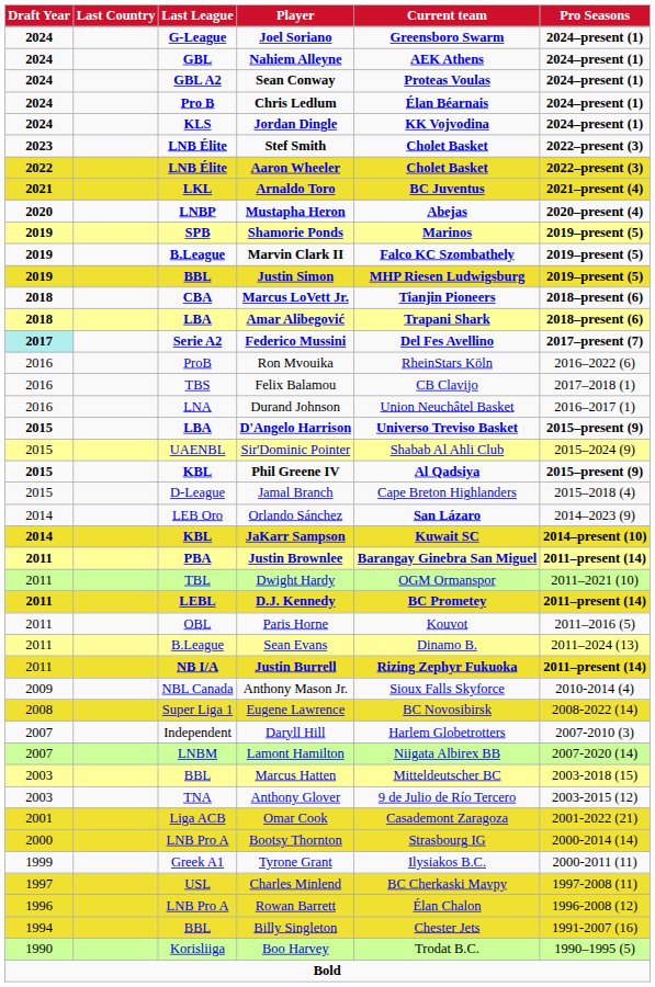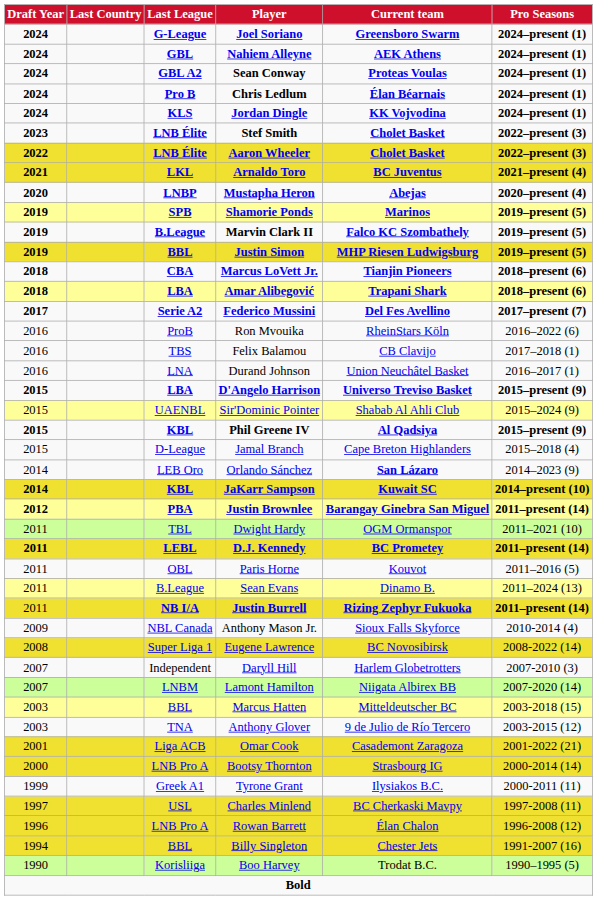 <table class="wikitable sortable" style="text-align:center">
 <tr>
 <th style="background:#CF102D; color: #ffffff">Draft Year</th>
 <th style="background:#CF102D; color: #ffffff">Last Country</th>
 <th style="background:#CF102D; color: #ffffff">Last League</th>
 <th style="background:#CF102D; color: #ffffff">Player</th>
 <th style="background:#CF102D; color: #ffffff">Current team</th>
 <th style="background:#CF102D; color: #ffffff">Pro Seasons</th>
 </tr>
 <tr>
 <td><strong>2024</strong></td>
 <td></td>
 <td><strong><a href='#'>G-League</a></strong></td>
 <td><strong><a href='#'>Joel Soriano</a></strong></td>
 <td><strong><a href='#'>Greensboro Swarm</a></strong></td>
 <td><strong>2024–present (1)</strong></td>
 </tr>
 <tr>
 <td><strong>2024</strong></td>
 <td></td>
 <td><strong><a href='#'>GBL</a></strong></td>
 <td><strong><a href='#'>Nahiem Alleyne</a></strong></td>
 <td><strong><a href='#'>AEK Athens</a></strong></td>
 <td><strong>2024–present (1)</strong></td>
 </tr>
 <tr>
 <td><strong>2024</strong></td>
 <td></td>
 <td><strong><a href='#'>GBL A2</a></strong></td>
 <td><strong>Sean Conway</strong></td>
 <td><strong><a href='#'>Proteas Voulas</a></strong></td>
 <td><strong>2024–present (1)</strong></td>
 </tr>
 <tr>
 <td><strong>2024</strong></td>
 <td></td>
 <td><strong><a href='#'>Pro B</a></strong></td>
 <td><strong>Chris Ledlum</strong></td>
 <td><strong><a href='#'>Élan Béarnais</a></strong></td>
 <td><strong>2024–present (1)</strong></td>
 </tr>
 <tr>
 <td><strong>2024</strong></td>
 <td></td>
 <td><strong><a href='#'>KLS</a></strong></td>
 <td><strong><a href='#'>Jordan Dingle</a></strong></td>
 <td><strong><a href='#'>KK Vojvodina</a></strong></td>
 <td><strong>2024–present (1)</strong></td>
 </tr>
 <tr>
 <td><strong>2023</strong></td>
 <td></td>
 <td><strong><a href='#'>LNB Élite</a></strong></td>
 <td><strong>Stef Smith</strong></td>
 <td><strong><a href='#'>Cholet Basket</a></strong></td>
 <td><strong>2022–present (3)</strong></td>
 </tr>
 <tr style="background:#F0E130">
 <td><strong>2022</strong></td>
 <td></td>
 <td><strong><a href='#'>LNB Élite</a></strong></td>
 <td><strong><a href='#'>Aaron Wheeler</a></strong></td>
 <td><strong><a href='#'>Cholet Basket</a></strong></td>
 <td><strong>2022–present (3)</strong></td>
 </tr>
 <tr style="background:#F0E130">
 <td><strong>2021</strong></td>
 <td></td>
 <td><strong><a href='#'>LKL</a></strong></td>
 <td><strong><a href='#'>Arnaldo Toro</a></strong></td>
 <td><strong><a href='#'>BC Juventus</a></strong></td>
 <td><strong>2021–present (4)</strong></td>
 </tr>
 <tr>
 <td><strong>2020</strong></td>
 <td></td>
 <td><strong><a href='#'>LNBP</a></strong></td>
 <td><strong><a href='#'>Mustapha Heron</a></strong></td>
 <td><strong><a href='#'>Abejas</a></strong></td>
 <td><strong>2020–present (4)</strong></td>
 </tr>
 <tr style="background:#FFFF99">
 <td><strong>2019</strong></td>
 <td></td>
 <td><strong><a href='#'>SPB</a></strong></td>
 <td><strong><a href='#'>Shamorie Ponds</a></strong></td>
 <td><strong><a href='#'>Marinos</a></strong></td>
 <td><strong>2019–present (5)</strong></td>
 </tr>
 <tr>
 <td><strong>2019</strong></td>
 <td></td>
 <td><strong><a href='#'>B.League</a></strong></td>
 <td><strong>Marvin Clark II</strong></td>
 <td><strong><a href='#'>Falco KC Szombathely</a></strong></td>
 <td><strong>2019–present (5)</strong></td>
 </tr>
 <tr style="background:#F0E130">
 <td><strong>2019</strong></td>
 <td></td>
 <td><strong><a href='#'>BBL</a></strong></td>
 <td><strong><a href='#'>Justin Simon</a></strong></td>
 <td><strong><a href='#'>MHP Riesen Ludwigsburg</a></strong></td>
 <td><strong>2019–present (5)</strong></td>
 </tr>
 <tr>
 <td><strong>2018</strong></td>
 <td></td>
 <td><strong><a href='#'>CBA</a></strong></td>
 <td><strong><a href='#'>Marcus LoVett Jr.</a></strong></td>
 <td><strong><a href='#'>Tianjin Pioneers</a></strong></td>
 <td><strong>2018–present (6)</strong></td>
 </tr>
 <tr style="background:#FFFF99">
 <td><strong>2018</strong></td>
 <td></td>
 <td><strong><a href='#'>LBA</a></strong></td>
 <td><strong><a href='#'>Amar Alibegović</a></strong></td>
 <td><strong><a href='#'>Trapani Shark</a></strong></td>
 <td><strong>2018–present (6)</strong></td>
 </tr>
 <tr>
-<td style="background: paleturquoise;"><strong>2017</strong></td>
+<td><strong>2017</strong></td>
 <td></td>
 <td><strong><a href='#'>Serie A2</a></strong></td>
 <td><strong><a href='#'>Federico Mussini</a></strong></td>
 <td><strong><a href='#'>Del Fes Avellino</a></strong></td>
 <td><strong>2017–present (7)</strong></td>
 </tr>
 <tr>
 <td>2016</td>
 <td></td>
 <td><a href='#'>ProB</a></td>
 <td>Ron Mvouika</td>
 <td><a href='#'>RheinStars Köln</a></td>
 <td>2016–2022 (6)</td>
 </tr>
 <tr>
 <td>2016</td>
 <td></td>
 <td><a href='#'>TBS</a></td>
 <td>Felix Balamou</td>
 <td><a href='#'>CB Clavijo</a></td>
 <td>2017–2018 (1)</td>
 </tr>
 <tr>
 <td>2016</td>
 <td></td>
 <td><a href='#'>LNA</a></td>
 <td>Durand Johnson</td>
 <td><a href='#'>Union Neuchâtel Basket</a></td>
 <td>2016–2017 (1)</td>
 </tr>
 <tr>
 <td><strong>2015</strong></td>
 <td></td>
 <td><strong><a href='#'>LBA</a></strong></td>
 <td><strong><a href='#'>D'Angelo Harrison</a></strong></td>
 <td><strong><a href='#'>Universo Treviso Basket</a></strong></td>
 <td><strong>2015–present (9)</strong></td>
 </tr>
 <tr style="background:#FFFF99">
 <td>2015</td>
 <td></td>
 <td><a href='#'>UAENBL</a></td>
 <td><a href='#'>Sir'Dominic Pointer</a></td>
 <td><a href='#'>Shabab Al Ahli Club</a></td>
 <td>2015–2024 (9)</td>
 </tr>
 <tr>
 <td><strong>2015</strong></td>
 <td></td>
 <td><strong><a href='#'>KBL</a></strong></td>
 <td><strong>Phil Greene IV</strong></td>
 <td><strong><a href='#'>Al Qadsiya</a></strong></td>
 <td><strong>2015–present (9)</strong></td>
 </tr>
 <tr>
 <td>2015</td>
 <td></td>
 <td><a href='#'>D-League</a></td>
 <td><a href='#'>Jamal Branch</a></td>
 <td><a href='#'>Cape Breton Highlanders</a></td>
 <td>2015–2018 (4)</td>
 </tr>
 <tr>
 <td>2014</td>
 <td></td>
 <td><a href='#'>LEB Oro</a></td>
 <td><a href='#'>Orlando Sánchez</a></td>
 <td><strong><a href='#'>San Lázaro</a></strong></td>
 <td>2014–2023 (9)</td>
 </tr>
 <tr style="background:#F0E130">
 <td><strong>2014</strong></td>
 <td></td>
 <td><strong><a href='#'>KBL</a></strong></td>
 <td><strong><a href='#'>JaKarr Sampson</a></strong></td>
 <td><strong><a href='#'>Kuwait SC</a></strong></td>
 <td><strong>2014–present (10)</strong></td>
 </tr>
 <tr style="background:#FFFF99">
-<td><strong>2011</strong></td>
+<td><strong>2012</strong></td>
 <td></td>
 <td><strong><a href='#'>PBA</a></strong></td>
 <td><strong><a href='#'>Justin Brownlee</a></strong></td>
 <td><strong><a href='#'>Barangay Ginebra San Miguel</a></strong></td>
 <td><strong>2011–present (14)</strong></td>
 </tr>
 <tr style="background:#CCFF99">
 <td>2011</td>
 <td></td>
 <td><a href='#'>TBL</a></td>
 <td><a href='#'>Dwight Hardy</a></td>
 <td><a href='#'>OGM Ormanspor</a></td>
 <td>2011–2021 (10)</td>
 </tr>
 <tr style="background:#F0E130">
 <td><strong>2011</strong></td>
 <td></td>
 <td><strong><a href='#'>LEBL</a></strong></td>
 <td><strong><a href='#'>D.J. Kennedy</a></strong></td>
 <td><strong><a href='#'>BC Prometey</a></strong></td>
 <td><strong>2011–present (14)</strong></td>
 </tr>
 <tr>
 <td>2011</td>
 <td></td>
 <td><a href='#'>OBL</a></td>
 <td><a href='#'>Paris Horne</a></td>
 <td><a href='#'>Kouvot</a></td>
 <td>2011–2016 (5)</td>
 </tr>
 <tr style="background:#FFFF99">
 <td>2011</td>
 <td></td>
 <td><a href='#'>B.League</a></td>
 <td><a href='#'>Sean Evans</a></td>
 <td><a href='#'>Dinamo B.</a></td>
 <td>2011–2024 (13)</td>
 </tr>
 <tr style="background:#F0E130">
 <td>2011</td>
 <td></td>
 <td><strong><a href='#'>NB I/A</a></strong></td>
 <td><strong><a href='#'>Justin Burrell</a></strong></td>
 <td><strong><a href='#'>Rizing Zephyr Fukuoka</a></strong></td>
 <td><strong>2011–present (14)</strong></td>
 </tr>
 <tr>
 <td>2009</td>
 <td></td>
 <td><a href='#'>NBL Canada</a></td>
 <td>Anthony Mason Jr.</td>
 <td><a href='#'>Sioux Falls Skyforce</a></td>
 <td>2010-2014 (4)</td>
 </tr>
 <tr style="background:#F0E130">
 <td>2008</td>
 <td></td>
 <td><a href='#'>Super Liga 1</a></td>
 <td><a href='#'>Eugene Lawrence</a></td>
 <td><a href='#'>BC Novosibirsk</a></td>
 <td>2008-2022 (14)</td>
 </tr>
 <tr>
 <td>2007</td>
 <td></td>
 <td>Independent</td>
 <td><a href='#'>Daryll Hill</a></td>
 <td><a href='#'>Harlem Globetrotters</a></td>
 <td>2007-2010 (3)</td>
 </tr>
 <tr style="background:#CCFF99">
 <td>2007</td>
 <td></td>
 <td><a href='#'>LNBM</a></td>
 <td><a href='#'>Lamont Hamilton</a></td>
 <td><a href='#'>Niigata Albirex BB</a></td>
 <td>2007-2020 (14)</td>
 </tr>
 <tr style="background:#FFFF99">
 <td>2003</td>
 <td></td>
 <td><a href='#'>BBL</a></td>
 <td><a href='#'>Marcus Hatten</a></td>
 <td><a href='#'>Mitteldeutscher BC</a></td>
 <td>2003-2018 (15)</td>
 </tr>
 <tr>
 <td>2003</td>
 <td></td>
 <td><a href='#'>TNA</a></td>
 <td><a href='#'>Anthony Glover</a></td>
 <td><a href='#'>9 de Julio de Río Tercero</a></td>
 <td>2003-2015 (12)</td>
 </tr>
 <tr style="background:#F0E130">
 <td>2001</td>
 <td></td>
 <td><a href='#'>Liga ACB</a></td>
 <td><a href='#'>Omar Cook</a></td>
 <td><a href='#'>Casademont Zaragoza</a></td>
 <td>2001-2022 (21)</td>
 </tr>
 <tr style="background:#F0E130">
 <td>2000</td>
 <td></td>
 <td><a href='#'>LNB Pro A</a></td>
 <td><a href='#'>Bootsy Thornton</a></td>
 <td><a href='#'>Strasbourg IG</a></td>
 <td>2000-2014 (14)</td>
 </tr>
 <tr>
 <td>1999</td>
 <td></td>
 <td><a href='#'>Greek A1</a></td>
 <td><a href='#'>Tyrone Grant</a></td>
 <td><a href='#'>Ilysiakos B.C.</a></td>
 <td>2000-2011 (11)</td>
 </tr>
 <tr style="background:#F0E130">
 <td>1997</td>
 <td></td>
 <td><a href='#'>USL</a></td>
 <td><a href='#'>Charles Minlend</a></td>
 <td><a href='#'>BC Cherkaski Mavpy</a></td>
 <td>1997-2008 (11)</td>
 </tr>
 <tr style="background:#F0E130">
 <td>1996</td>
 <td></td>
 <td><a href='#'>LNB Pro A</a></td>
 <td><a href='#'>Rowan Barrett</a></td>
 <td><a href='#'>Élan Chalon</a></td>
 <td>1996-2008 (12)</td>
 </tr>
 <tr style="background:#F0E130">
 <td>1994</td>
 <td></td>
 <td><a href='#'>BBL</a></td>
 <td><a href='#'>Billy Singleton</a></td>
 <td><a href='#'>Chester Jets</a></td>
 <td>1991-2007 (16)</td>
 </tr>
 <tr style="background:#CCFF99">
 <td>1990</td>
 <td></td>
 <td><a href='#'>Korisliiga</a></td>
 <td><a href='#'>Boo Harvey</a></td>
 <td>Trodat B.C.</td>
 <td>1990–1995 (5)</td>
 </tr>
 <tr>
 <td colspan=10 align=center><strong>Bold</strong>   </td>
 </tr>
 </table>
